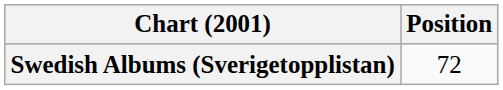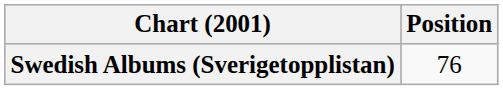 <table class="wikitable plainrowheaders" style="text-align:center">
 <tr>
 <th scope="col">Chart (2001)</th>
 <th scope="col">Position</th>
 </tr>
 <tr>
 <th scope="row">Swedish Albums (Sverigetopplistan)</th>
-<td>72</td>
+<td>76</td>
 </tr>
 </table>
